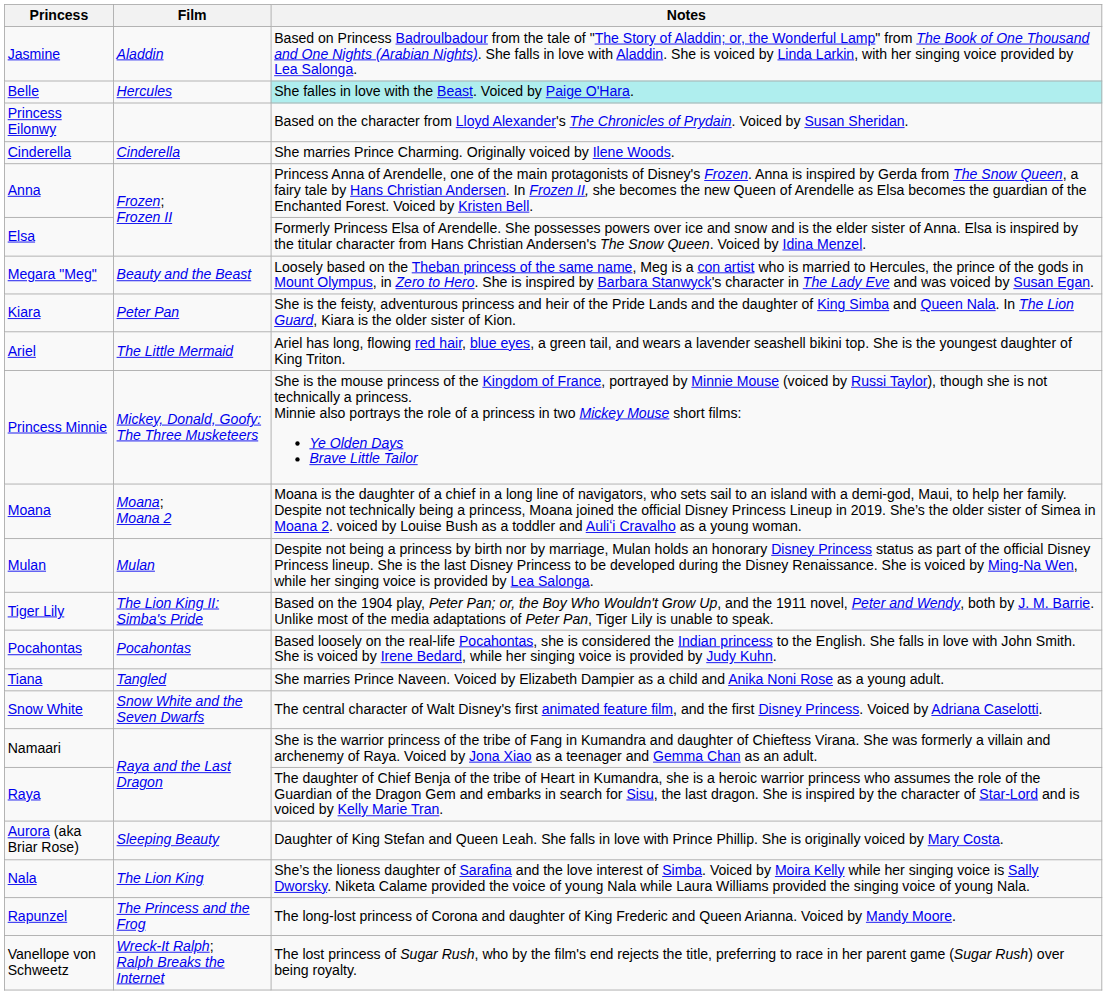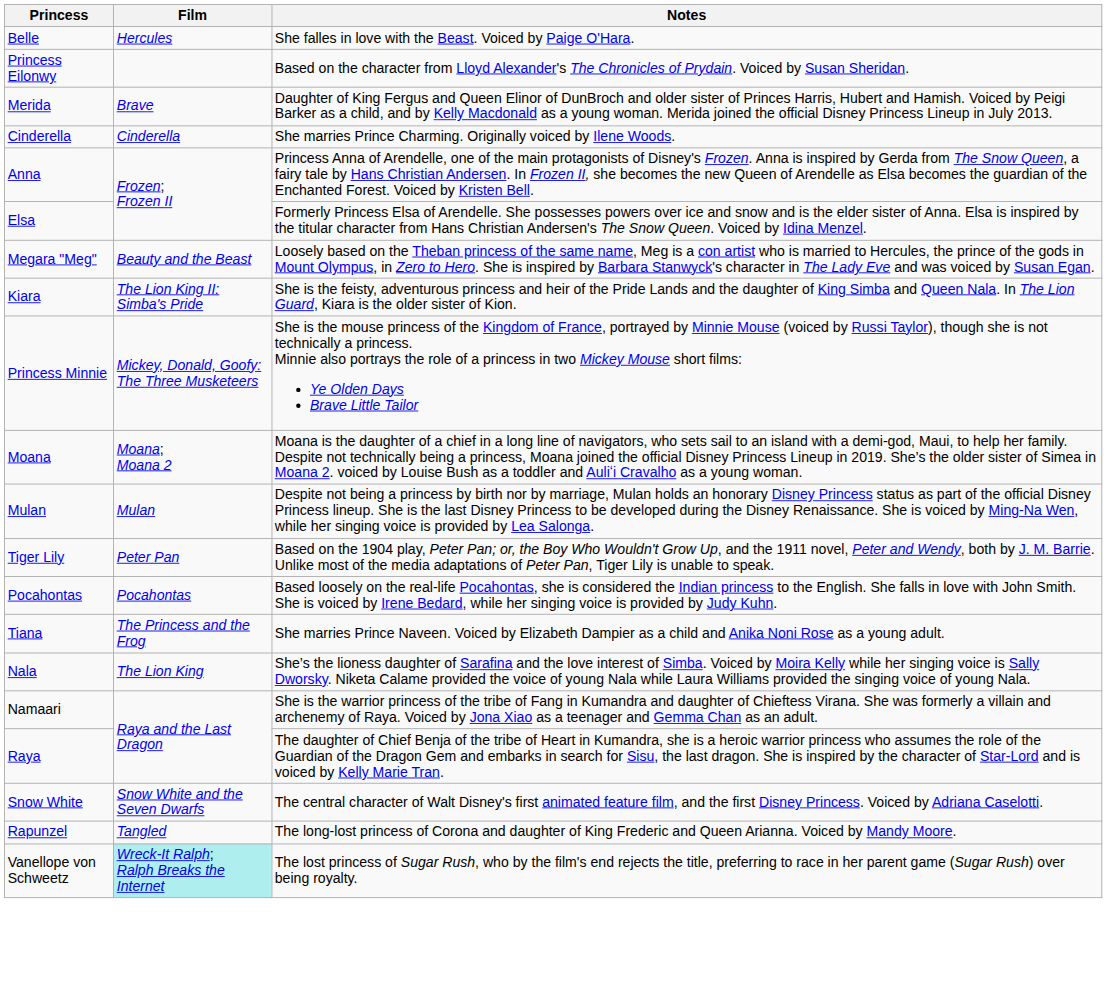 <table class="wikitable sortable">
 <tr>
 <th>Princess</th>
 <th>Film</th>
 <th class="unsortable">Notes</th>
 </tr>
 <tr>
-<td><a href='#'>Jasmine</a></td>
-<td><em><a href='#'>Aladdin</a></em></td>
-<td>Based on Princess <a href='#'>Badroulbadour</a> from the tale of "<a href='#'>The Story of Aladdin; or, the Wonderful Lamp</a>" from <em><a href='#'>The Book of One Thousand and One Nights (Arabian Nights)</a></em>. She falls in love with <a href='#'>Aladdin</a>. She is voiced by <a href='#'>Linda Larkin</a>, with her singing voice provided by <a href='#'>Lea Salonga</a>.</td>
-</tr>
-<tr>
 <td><a href='#'>Belle</a></td>
 <td><em><a href='#'>Hercules</a></em></td>
-<td style="background: paleturquoise;">She falles in love with the <a href='#'>Beast</a>. Voiced by <a href='#'>Paige O'Hara</a>.</td>
+<td>She falles in love with the <a href='#'>Beast</a>. Voiced by <a href='#'>Paige O'Hara</a>.</td>
 </tr>
 <tr>
 <td><a href='#'>Princess Eilonwy</a></td>
 <td><em></em></td>
 <td>Based on the character from <a href='#'>Lloyd Alexander</a>'s <em><a href='#'>The Chronicles of Prydain</a></em>. Voiced by <a href='#'>Susan Sheridan</a>.</td>
+</tr>
+<tr>
+<td><a href='#'>Merida</a></td>
+<td><em><a href='#'>Brave</a></em></td>
+<td>Daughter of King Fergus and Queen Elinor of DunBroch and older sister of Princes Harris, Hubert and Hamish. Voiced by Peigi Barker as a child, and by <a href='#'>Kelly Macdonald</a> as a young woman. Merida joined the official Disney Princess Lineup in July 2013.</td>
 </tr>
 <tr>
 <td><a href='#'>Cinderella</a></td>
 <td><em><a href='#'>Cinderella</a></em></td>
 <td>She marries Prince Charming. Originally voiced by <a href='#'>Ilene Woods</a>.</td>
 </tr>
 <tr>
 <td><a href='#'>Anna</a></td>
 <td rowspan="2"><em><a href='#'>Frozen</a></em>; <br> <em><a href='#'>Frozen II</a></em></td>
 <td>Princess Anna of Arendelle, one of the main protagonists of Disney's <em><a href='#'>Frozen</a></em>. Anna is inspired by Gerda from <em><a href='#'>The Snow Queen</a></em>, a fairy tale by <a href='#'>Hans Christian Andersen</a>. In <em><a href='#'>Frozen II</a>,</em> she becomes the new Queen of Arendelle as Elsa becomes the guardian of the Enchanted Forest. Voiced by <a href='#'>Kristen Bell</a>.</td>
 </tr>
 <tr>
 <td><a href='#'>Elsa</a></td>
 <td>Formerly Princess Elsa of Arendelle. She possesses powers over ice and snow and is the elder sister of Anna. Elsa is inspired by the titular character from Hans Christian Andersen's <em>The Snow Queen</em>. Voiced by <a href='#'>Idina Menzel</a>.</td>
 </tr>
 <tr>
 <td><a href='#'>Megara "Meg"</a></td>
 <td><em><a href='#'>Beauty and the Beast</a></em></td>
 <td>Loosely based on the <a href='#'>Theban princess of the same name</a>, Meg is a <a href='#'>con artist</a> who is married to Hercules, the prince of the gods in <a href='#'>Mount Olympus</a>, in <em><a href='#'>Zero to Hero</a></em>. She is inspired by <a href='#'>Barbara Stanwyck</a>'s character in <em><a href='#'>The Lady Eve</a></em> and was voiced by <a href='#'>Susan Egan</a>.</td>
 </tr>
 <tr>
 <td><a href='#'>Kiara</a></td>
-<td><em><a href='#'>Peter Pan</a></em></td>
+<td><em><a href='#'>The Lion King II: Simba's Pride</a></em></td>
 <td>She is the feisty, adventurous princess and heir of the Pride Lands and the daughter of <a href='#'>King Simba</a> and <a href='#'>Queen Nala</a>. In <em><a href='#'>The Lion Guard</a></em>, Kiara is the older sister of Kion.</td>
-</tr>
-<tr>
-<td><a href='#'>Ariel</a></td>
-<td><em><a href='#'>The Little Mermaid</a></em></td>
-<td>Ariel has long, flowing <a href='#'>red hair</a>, <a href='#'>blue eyes</a>, a green tail, and wears a lavender seashell bikini top. She is the youngest daughter of King Triton.</td>
 </tr>
 <tr>
 <td><a href='#'>Princess Minnie</a></td>
 <td><em><a href='#'>Mickey, Donald, Goofy: The Three Musketeers</a></em></td>
 <td>She is the mouse princess of the <a href='#'>Kingdom of France</a>, portrayed by <a href='#'>Minnie Mouse</a> (voiced by <a href='#'>Russi Taylor</a>), though she is not technically a princess.<br>Minnie also portrays the role of a princess in two <em><a href='#'>Mickey Mouse</a></em> short films:<ul><li><em><a href='#'>Ye Olden Days</a></em></li><li><em><a href='#'>Brave Little Tailor</a></em></li></ul></td>
 </tr>
 <tr>
 <td><a href='#'>Moana</a></td>
 <td><em><a href='#'>Moana</a></em>; <br> <em><a href='#'>Moana 2</a></em></td>
 <td>Moana is the daughter of a chief in a long line of navigators, who sets sail to an island with a demi-god, Maui, to help her family. Despite not technically being a princess, Moana joined the official Disney Princess Lineup in 2019. She’s the older sister of Simea in <a href='#'>Moana 2</a>. voiced by Louise Bush as a toddler and <a href='#'>Auliʻi Cravalho</a> as a young woman.</td>
 </tr>
 <tr>
 <td><a href='#'>Mulan</a></td>
 <td><em><a href='#'>Mulan</a></em></td>
 <td>Despite not being a princess by birth nor by marriage, Mulan holds an honorary <a href='#'>Disney Princess</a> status as part of the official Disney Princess lineup. She is the last Disney Princess to be developed during the Disney Renaissance. She is voiced by <a href='#'>Ming-Na Wen</a>, while her singing voice is provided by <a href='#'>Lea Salonga</a>.</td>
 </tr>
 <tr>
 <td><a href='#'>Tiger Lily</a></td>
-<td><em><a href='#'>The Lion King II: Simba's Pride</a></em></td>
+<td><em><a href='#'>Peter Pan</a></em></td>
 <td>Based on the 1904 play, <em>Peter Pan; or, the Boy Who Wouldn't Grow Up</em>, and the 1911 novel, <em><a href='#'>Peter and Wendy</a></em>, both by <a href='#'>J. M. Barrie</a>. Unlike most of the media adaptations of <em>Peter Pan</em>, Tiger Lily is unable to speak.</td>
 </tr>
 <tr>
 <td><a href='#'>Pocahontas</a></td>
 <td><em><a href='#'>Pocahontas</a></em></td>
 <td>Based loosely on the real-life <a href='#'>Pocahontas</a>, she is considered the <a href='#'>Indian princess</a> to the English. She falls in love with John Smith. She is voiced by <a href='#'>Irene Bedard</a>, while her singing voice is provided by <a href='#'>Judy Kuhn</a>.</td>
 </tr>
 <tr>
 <td><a href='#'>Tiana</a></td>
-<td><em><a href='#'>Tangled</a></em></td>
+<td><em><a href='#'>The Princess and the Frog</a></em></td>
 <td>She marries Prince Naveen. Voiced by Elizabeth Dampier as a child and <a href='#'>Anika Noni Rose</a> as a young adult.</td>
 </tr>
 <tr>
-<td><a href='#'>Snow White</a></td>
-<td><em><a href='#'>Snow White and the Seven Dwarfs</a></em></td>
-<td>The central character of Walt Disney's first <a href='#'>animated feature film</a>, and the first <a href='#'>Disney Princess</a>. Voiced by <a href='#'>Adriana Caselotti</a>.</td>
+<td><a href='#'>Nala</a></td>
+<td><em><a href='#'>The Lion King</a></em></td>
+<td>She’s the lioness daughter of <a href='#'>Sarafina</a> and the love interest of <a href='#'>Simba</a>. Voiced by <a href='#'>Moira Kelly</a> while her singing voice is <a href='#'>Sally Dworsky</a>. Niketa Calame provided the voice of young Nala while Laura Williams provided the singing voice of young Nala.</td>
 </tr>
 <tr>
 <td>Namaari</td>
 <td rowspan="2"><em><a href='#'>Raya and the Last Dragon</a></em></td>
 <td>She is the warrior princess of the tribe of Fang in Kumandra and daughter of Chieftess Virana. She was formerly a villain and archenemy of Raya. Voiced by <a href='#'>Jona Xiao</a> as a teenager and <a href='#'>Gemma Chan</a> as an adult.</td>
 </tr>
 <tr>
 <td><a href='#'>Raya</a></td>
 <td>The daughter of Chief Benja of the tribe of Heart in Kumandra, she is a heroic warrior princess who assumes the role of the Guardian of the Dragon Gem and embarks in search for <a href='#'>Sisu</a>, the last dragon. She is inspired by the character of <a href='#'>Star-Lord</a> and is voiced by <a href='#'>Kelly Marie Tran</a>.</td>
 </tr>
 <tr>
-<td><a href='#'>Aurora</a> (aka Briar Rose)</td>
-<td><em><a href='#'>Sleeping Beauty</a></em></td>
-<td>Daughter of King Stefan and Queen Leah. She falls in love with Prince Phillip. She is originally voiced by <a href='#'>Mary Costa</a>.</td>
-</tr>
-<tr>
-<td><a href='#'>Nala</a></td>
-<td><em><a href='#'>The Lion King</a></em></td>
-<td>She’s the lioness daughter of <a href='#'>Sarafina</a> and the love interest of <a href='#'>Simba</a>. Voiced by <a href='#'>Moira Kelly</a> while her singing voice is <a href='#'>Sally Dworsky</a>. Niketa Calame provided the voice of young Nala while Laura Williams provided the singing voice of young Nala.</td>
+<td><a href='#'>Snow White</a></td>
+<td><em><a href='#'>Snow White and the Seven Dwarfs</a></em></td>
+<td>The central character of Walt Disney's first <a href='#'>animated feature film</a>, and the first <a href='#'>Disney Princess</a>. Voiced by <a href='#'>Adriana Caselotti</a>.</td>
 </tr>
 <tr>
 <td><a href='#'>Rapunzel</a></td>
-<td><em><a href='#'>The Princess and the Frog</a></em></td>
+<td><em><a href='#'>Tangled</a></em></td>
 <td>The long-lost princess of Corona and daughter of King Frederic and Queen Arianna. Voiced by <a href='#'>Mandy Moore</a>.</td>
 </tr>
 <tr>
 <td>Vanellope von Schweetz</td>
-<td><em><a href='#'>Wreck-It Ralph</a></em>; <br> <em><a href='#'>Ralph Breaks the Internet</a></em></td>
+<td style="background: paleturquoise;"><em><a href='#'>Wreck-It Ralph</a></em>; <br> <em><a href='#'>Ralph Breaks the Internet</a></em></td>
 <td>The lost princess of <em>Sugar Rush</em>, who by the film's end rejects the title, preferring to race in her parent game (<em>Sugar Rush</em>) over being royalty.</td>
 </tr>
 </table>
